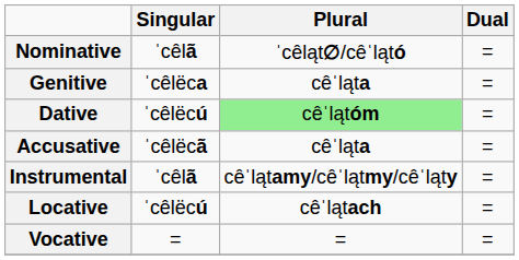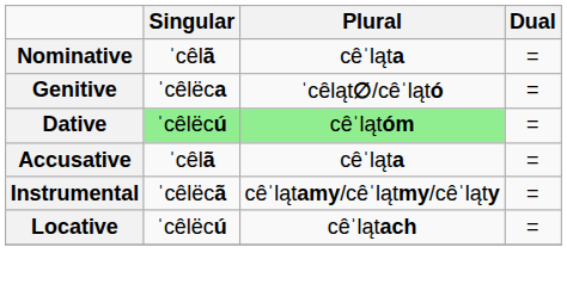 <table class="wikitable" style="text-align:center;">
 <tr>
 <td></td>
 <th>Singular</th>
 <th>Plural</th>
 <th>Dual</th>
 </tr>
 <tr>
 <th>Nominative</th>
 <td>ˈcêl<strong>ã</strong></td>
-<td>ˈcêląt<strong>∅</strong>/cêˈląt<strong>ó</strong></td>
+<td>cêˈląt<strong>a</strong></td>
 <td>= </td>
 </tr>
 <tr>
 <th>Genitive</th>
 <td>ˈcêlëc<strong>a</strong></td>
-<td>cêˈląt<strong>a</strong></td>
+<td>ˈcêląt<strong>∅</strong>/cêˈląt<strong>ó</strong></td>
 <td>= </td>
 </tr>
 <tr>
 <th>Dative</th>
-<td>ˈcêlëc<strong>ú</strong></td>
+<td style="background: lightgreen;">ˈcêlëc<strong>ú</strong></td>
 <td style="background: lightgreen;">cêˈląt<strong>óm</strong></td>
 <td>= </td>
 </tr>
 <tr>
 <th>Accusative</th>
-<td>ˈcêlëc<strong>ã</strong></td>
+<td>ˈcêl<strong>ã</strong></td>
 <td>cêˈląt<strong>a</strong></td>
 <td>= </td>
 </tr>
 <tr>
 <th>Instrumental</th>
-<td>ˈcêl<strong>ã</strong></td>
+<td>ˈcêlëc<strong>ã</strong></td>
 <td>cêˈląt<strong>amy</strong>/cêˈląt<strong>my</strong>/cêˈląt<strong>y</strong></td>
 <td>= </td>
 </tr>
 <tr>
 <th>Locative</th>
 <td>ˈcêlëc<strong>ú</strong></td>
 <td>cêˈląt<strong>ach</strong></td>
 <td>= </td>
 </tr>
 <tr>
-<th>Vocative</th>
-<td>= </td>
-<td>= </td>
-<td>= </td>
-</tr>
-<tr>
 </tr>
 </table>
